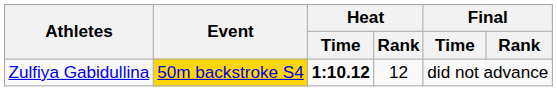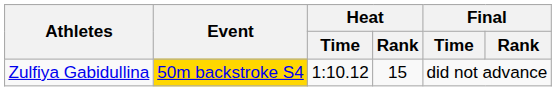 <table class=wikitable>
 <tr>
 <th rowspan="2">Athletes</th>
 <th rowspan="2">Event</th>
 <th colspan="2">Heat</th>
 <th colspan="2">Final</th>
 </tr>
 <tr>
 <th>Time</th>
 <th>Rank</th>
 <th>Time</th>
 <th>Rank</th>
 </tr>
 <tr align=center>
 <td align=left><a href='#'>Zulfiya Gabidullina</a></td>
 <td align=left style="background: gold;"><a href='#'>50m backstroke S4</a></td>
-<td><strong>1:10.12</strong></td>
-<td>12</td>
+<td>1:10.12</td>
+<td>15</td>
 <td colspan=2>did not advance</td>
 </tr>
 </table>
